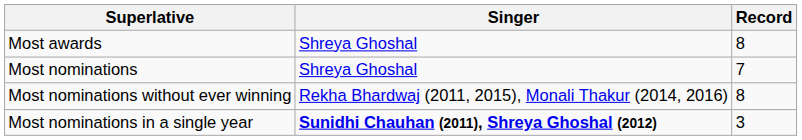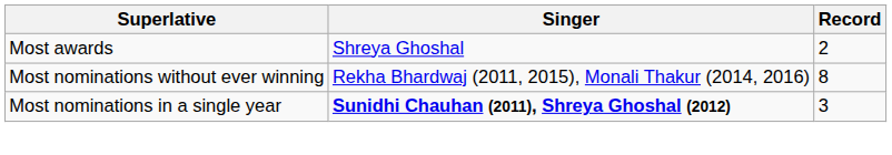 <table class="wikitable plainrowheaders">
 <tr>
 <th>Superlative</th>
 <th>Singer</th>
 <th>Record</th>
 </tr>
 <tr>
 <td>Most awards</td>
 <td><a href='#'>Shreya Ghoshal</a></td>
-<td>8</td>
-</tr>
-<tr>
-<td>Most nominations</td>
-<td><a href='#'>Shreya Ghoshal</a></td>
-<td>7</td>
+<td>2</td>
 </tr>
 <tr>
 <td>Most nominations without ever winning</td>
 <td><a href='#'>Rekha Bhardwaj</a> (2011, 2015), <a href='#'>Monali Thakur</a> (2014, 2016)</td>
 <td>8</td>
 </tr>
 <tr>
 <td>Most nominations in a single year</td>
 <td><strong><a href='#'>Sunidhi Chauhan</a> <small>(2011)</small>, <a href='#'>Shreya Ghoshal</a> <small>(2012)</small></strong></td>
 <td>3</td>
 </tr>
 </table>
